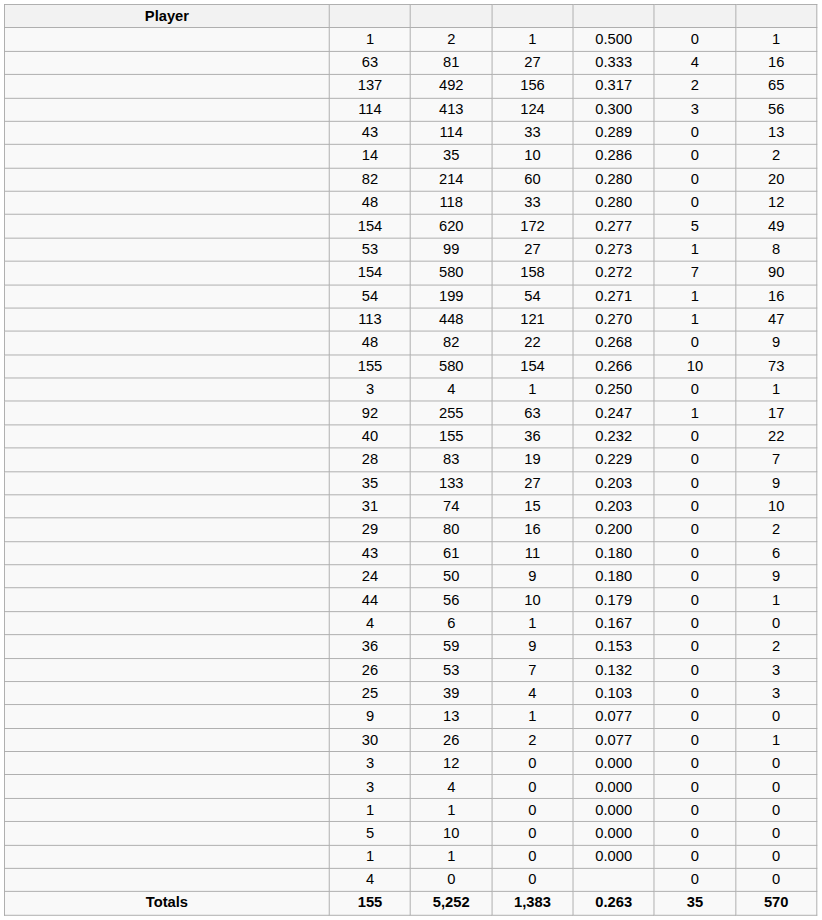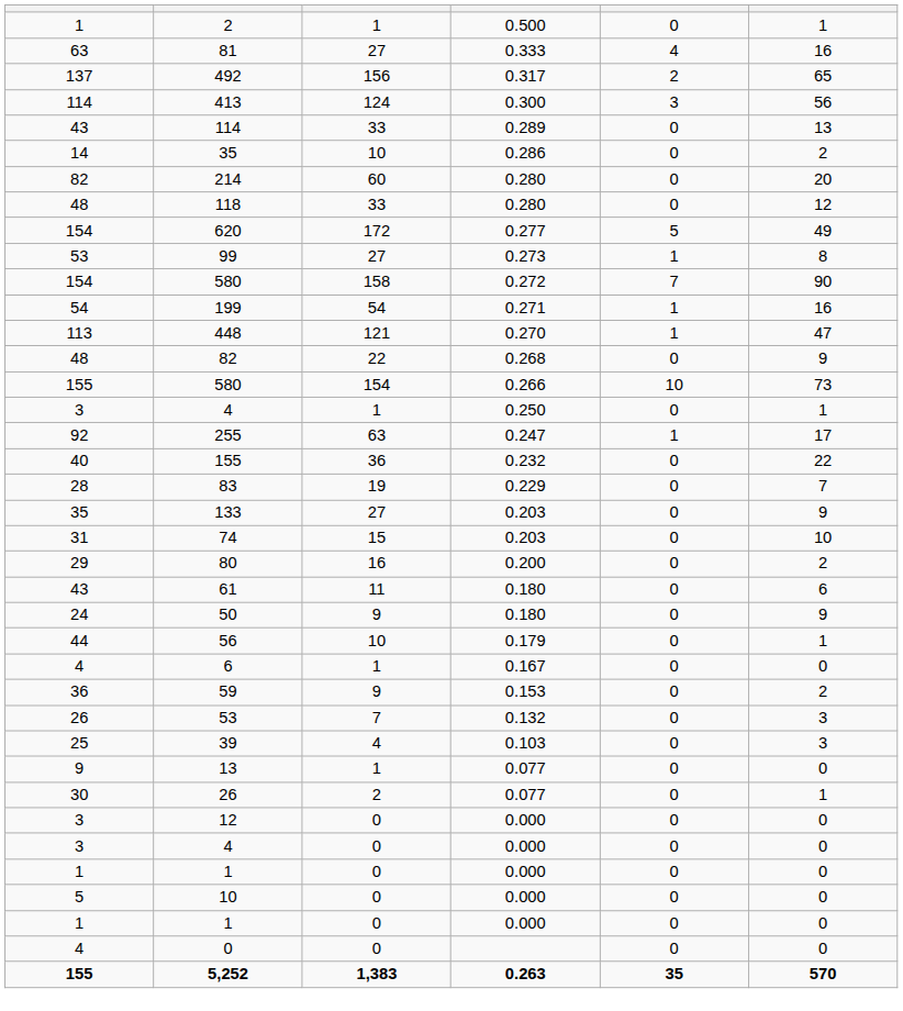 <table class="wikitable sortable" style="text-align:center;" width="100%">
 <tr>
-<th width="40%">Player</th>
 <th width="10%"></th>
 <th width="10%"></th>
 <th width="10%"></th>
 <th width="10%"></th>
 <th width="10%"></th>
 <th width="10%"></th>
 </tr>
 <tr>
-<td></td>
 <td>1</td>
 <td>2</td>
 <td>1</td>
 <td>0.500</td>
 <td>0</td>
 <td>1</td>
 </tr>
 <tr>
-<td></td>
 <td>63</td>
 <td>81</td>
 <td>27</td>
 <td>0.333</td>
 <td>4</td>
 <td>16</td>
 </tr>
 <tr>
-<td></td>
 <td>137</td>
 <td>492</td>
 <td>156</td>
 <td>0.317</td>
 <td>2</td>
 <td>65</td>
 </tr>
 <tr>
-<td></td>
 <td>114</td>
 <td>413</td>
 <td>124</td>
 <td>0.300</td>
 <td>3</td>
 <td>56</td>
 </tr>
 <tr>
-<td></td>
 <td>43</td>
 <td>114</td>
 <td>33</td>
 <td>0.289</td>
 <td>0</td>
 <td>13</td>
 </tr>
 <tr>
-<td></td>
 <td>14</td>
 <td>35</td>
 <td>10</td>
 <td>0.286</td>
 <td>0</td>
 <td>2</td>
 </tr>
 <tr>
-<td></td>
 <td>82</td>
 <td>214</td>
 <td>60</td>
 <td>0.280</td>
 <td>0</td>
 <td>20</td>
 </tr>
 <tr>
-<td></td>
 <td>48</td>
 <td>118</td>
 <td>33</td>
 <td>0.280</td>
 <td>0</td>
 <td>12</td>
 </tr>
 <tr>
-<td></td>
 <td>154</td>
 <td>620</td>
 <td>172</td>
 <td>0.277</td>
 <td>5</td>
 <td>49</td>
 </tr>
 <tr>
-<td></td>
 <td>53</td>
 <td>99</td>
 <td>27</td>
 <td>0.273</td>
 <td>1</td>
 <td>8</td>
 </tr>
 <tr>
-<td></td>
 <td>154</td>
 <td>580</td>
 <td>158</td>
 <td>0.272</td>
 <td>7</td>
 <td>90</td>
 </tr>
 <tr>
-<td></td>
 <td>54</td>
 <td>199</td>
 <td>54</td>
 <td>0.271</td>
 <td>1</td>
 <td>16</td>
 </tr>
 <tr>
-<td></td>
 <td>113</td>
 <td>448</td>
 <td>121</td>
 <td>0.270</td>
 <td>1</td>
 <td>47</td>
 </tr>
 <tr>
-<td></td>
 <td>48</td>
 <td>82</td>
 <td>22</td>
 <td>0.268</td>
 <td>0</td>
 <td>9</td>
 </tr>
 <tr>
-<td></td>
 <td>155</td>
 <td>580</td>
 <td>154</td>
 <td>0.266</td>
 <td>10</td>
 <td>73</td>
 </tr>
 <tr>
-<td></td>
 <td>3</td>
 <td>4</td>
 <td>1</td>
 <td>0.250</td>
 <td>0</td>
 <td>1</td>
 </tr>
 <tr>
-<td></td>
 <td>92</td>
 <td>255</td>
 <td>63</td>
 <td>0.247</td>
 <td>1</td>
 <td>17</td>
 </tr>
 <tr>
-<td></td>
 <td>40</td>
 <td>155</td>
 <td>36</td>
 <td>0.232</td>
 <td>0</td>
 <td>22</td>
 </tr>
 <tr>
-<td></td>
 <td>28</td>
 <td>83</td>
 <td>19</td>
 <td>0.229</td>
 <td>0</td>
 <td>7</td>
 </tr>
 <tr>
-<td></td>
 <td>35</td>
 <td>133</td>
 <td>27</td>
 <td>0.203</td>
 <td>0</td>
 <td>9</td>
 </tr>
 <tr>
-<td></td>
 <td>31</td>
 <td>74</td>
 <td>15</td>
 <td>0.203</td>
 <td>0</td>
 <td>10</td>
 </tr>
 <tr>
-<td></td>
 <td>29</td>
 <td>80</td>
 <td>16</td>
 <td>0.200</td>
 <td>0</td>
 <td>2</td>
 </tr>
 <tr>
-<td></td>
 <td>43</td>
 <td>61</td>
 <td>11</td>
 <td>0.180</td>
 <td>0</td>
 <td>6</td>
 </tr>
 <tr>
-<td></td>
 <td>24</td>
 <td>50</td>
 <td>9</td>
 <td>0.180</td>
 <td>0</td>
 <td>9</td>
 </tr>
 <tr>
-<td></td>
 <td>44</td>
 <td>56</td>
 <td>10</td>
 <td>0.179</td>
 <td>0</td>
 <td>1</td>
 </tr>
 <tr>
-<td></td>
 <td>4</td>
 <td>6</td>
 <td>1</td>
 <td>0.167</td>
 <td>0</td>
 <td>0</td>
 </tr>
 <tr>
-<td></td>
 <td>36</td>
 <td>59</td>
 <td>9</td>
 <td>0.153</td>
 <td>0</td>
 <td>2</td>
 </tr>
 <tr>
-<td></td>
 <td>26</td>
 <td>53</td>
 <td>7</td>
 <td>0.132</td>
 <td>0</td>
 <td>3</td>
 </tr>
 <tr>
-<td></td>
 <td>25</td>
 <td>39</td>
 <td>4</td>
 <td>0.103</td>
 <td>0</td>
 <td>3</td>
 </tr>
 <tr>
-<td></td>
 <td>9</td>
 <td>13</td>
 <td>1</td>
 <td>0.077</td>
 <td>0</td>
 <td>0</td>
 </tr>
 <tr>
-<td></td>
 <td>30</td>
 <td>26</td>
 <td>2</td>
 <td>0.077</td>
 <td>0</td>
 <td>1</td>
 </tr>
 <tr>
-<td></td>
 <td>3</td>
 <td>12</td>
 <td>0</td>
 <td>0.000</td>
 <td>0</td>
 <td>0</td>
 </tr>
 <tr>
-<td></td>
 <td>3</td>
 <td>4</td>
 <td>0</td>
 <td>0.000</td>
 <td>0</td>
 <td>0</td>
 </tr>
 <tr>
-<td></td>
 <td>1</td>
 <td>1</td>
 <td>0</td>
 <td>0.000</td>
 <td>0</td>
 <td>0</td>
 </tr>
 <tr>
-<td></td>
 <td>5</td>
 <td>10</td>
 <td>0</td>
 <td>0.000</td>
 <td>0</td>
 <td>0</td>
 </tr>
 <tr>
-<td></td>
 <td>1</td>
 <td>1</td>
 <td>0</td>
 <td>0.000</td>
 <td>0</td>
 <td>0</td>
 </tr>
 <tr>
-<td></td>
 <td>4</td>
 <td>0</td>
 <td>0</td>
 <td></td>
 <td>0</td>
 <td>0</td>
 </tr>
 <tr>
-<td><strong>Totals</strong></td>
 <td><strong>155</strong></td>
 <td><strong>5,252</strong></td>
 <td><strong>1,383</strong></td>
 <td><strong>0.263</strong></td>
 <td><strong>35</strong></td>
 <td><strong>570</strong></td>
 </tr>
 </table>
